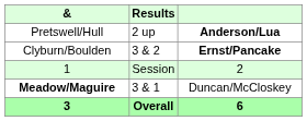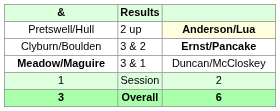 <table border="1" cellpadding="3" style="border-collapse:collapse; text-align:center;">
 <tr style="background:#ddffdd;">
 <th width=160> & </th>
 <th>Results</th>
 <th width=160></th>
 </tr>
 <tr>
 <td>Pretswell/Hull</td>
 <td align=left> 2 up</td>
-<td><strong>Anderson/Lua</strong></td>
+<td style="background: lightyellow;"><strong>Anderson/Lua</strong></td>
 </tr>
 <tr>
 <td>Clyburn/Boulden</td>
 <td align=left> 3 & 2</td>
 <td><strong>Ernst/Pancake</strong></td>
 </tr>
+<tr>
+<td><strong>Meadow/Maguire</strong></td>
+<td align=left> 3 & 1</td>
+<td>Duncan/McCloskey</td>
+</tr>
 <tr style="background:#ddffdd;">
 <td>1</td>
 <td>Session</td>
 <td>2</td>
-</tr>
-<tr>
-<td><strong>Meadow/Maguire</strong></td>
-<td align=left> 3 & 1</td>
-<td>Duncan/McCloskey</td>
 </tr>
 <tr style="background:#aaffaa;">
 <th>3</th>
 <th>Overall</th>
 <th>6</th>
 </tr>
 </table>
